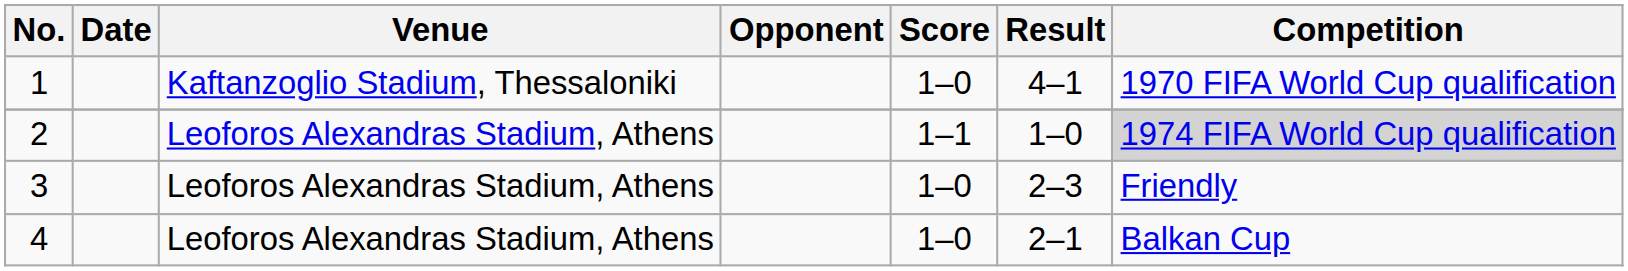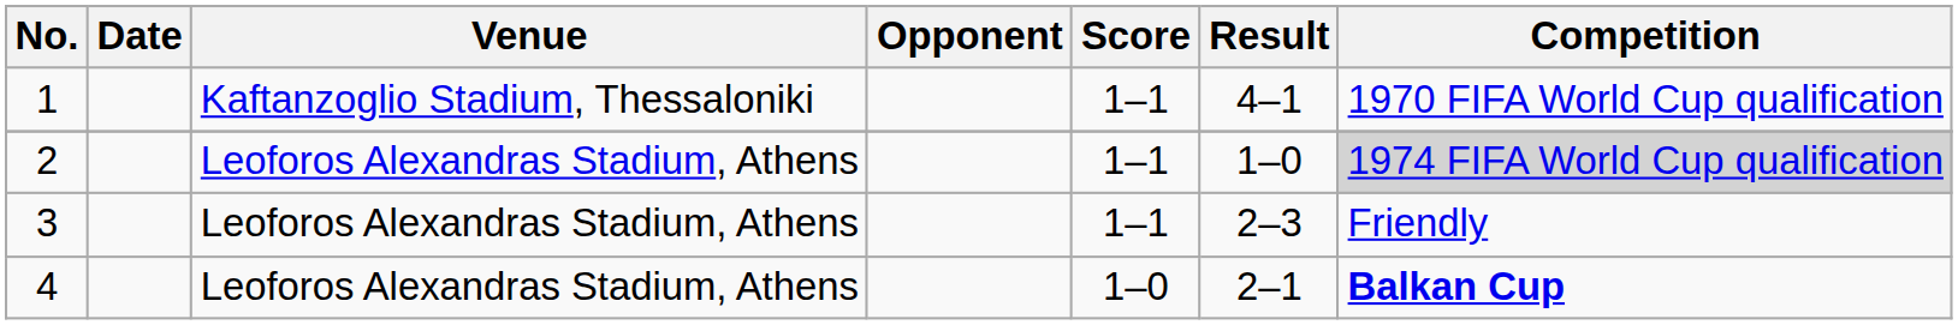 <table class="wikitable sortable">
 <tr>
 <th scope="col">No.</th>
 <th scope="col">Date</th>
 <th scope="col">Venue</th>
 <th scope="col">Opponent</th>
 <th scope="col">Score</th>
 <th scope="col">Result</th>
 <th scope="col">Competition</th>
 </tr>
 <tr>
 <td align="center">1</td>
 <td></td>
 <td><a href='#'>Kaftanzoglio Stadium</a>, Thessaloniki</td>
 <td></td>
-<td align="center">1–0</td>
+<td align="center">1–1</td>
 <td align="center">4–1</td>
 <td><a href='#'>1970 FIFA World Cup qualification</a></td>
 </tr>
 <tr>
 </tr>
 <tr>
 <td align="center">2</td>
 <td></td>
 <td><a href='#'>Leoforos Alexandras Stadium</a>, Athens</td>
 <td></td>
 <td align="center">1–1</td>
 <td align="center">1–0</td>
 <td style="background: lightgrey;"><a href='#'>1974 FIFA World Cup qualification</a></td>
 </tr>
 <tr>
 <td align="center">3</td>
 <td></td>
 <td>Leoforos Alexandras Stadium, Athens</td>
 <td></td>
-<td align="center">1–0</td>
+<td align="center">1–1</td>
 <td align="center">2–3</td>
 <td><a href='#'>Friendly</a></td>
 </tr>
 <tr>
 <td align="center">4</td>
 <td></td>
 <td>Leoforos Alexandras Stadium, Athens</td>
 <td></td>
 <td align="center">1–0</td>
 <td align="center">2–1</td>
-<td><a href='#'>Balkan Cup</a></td>
+<td><strong><a href='#'>Balkan Cup</a></strong></td>
 </tr>
 </table>
